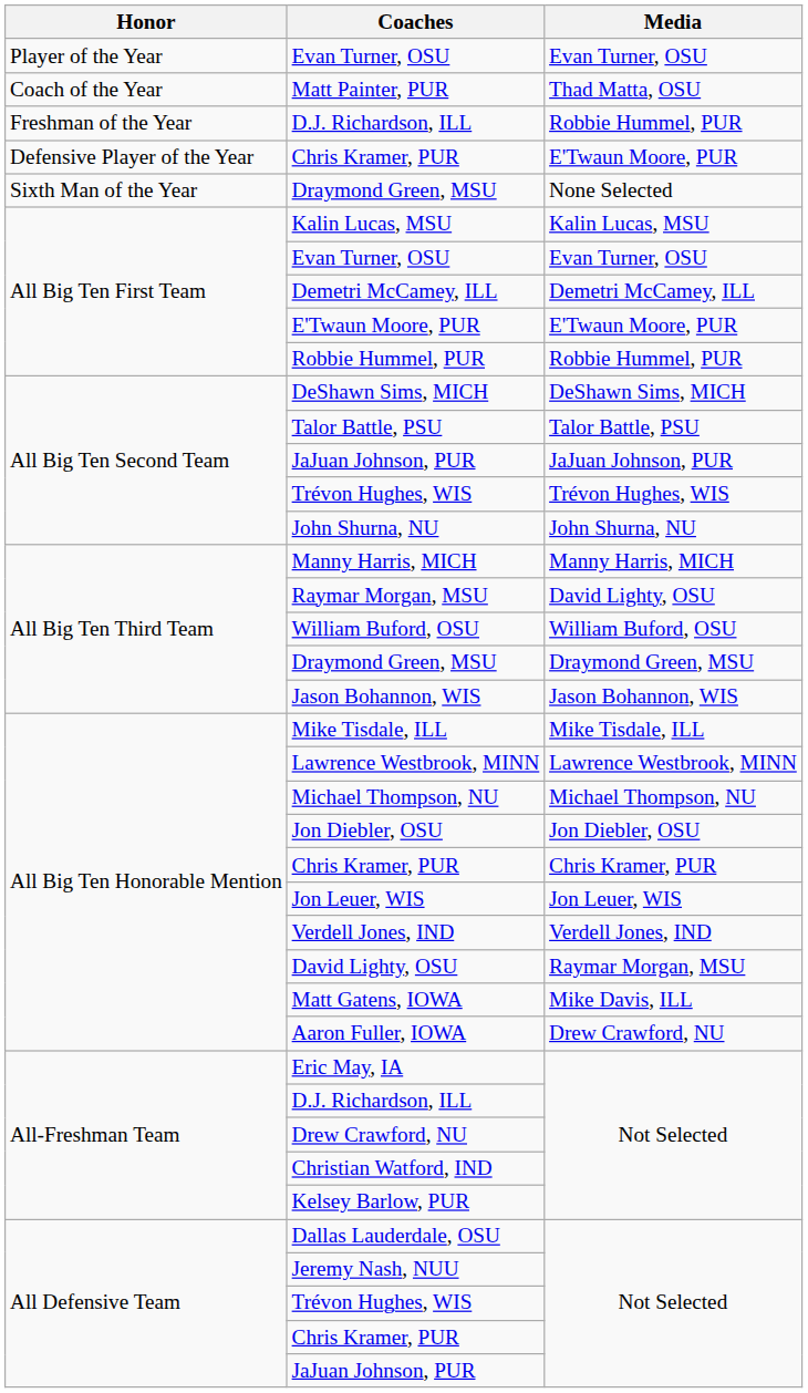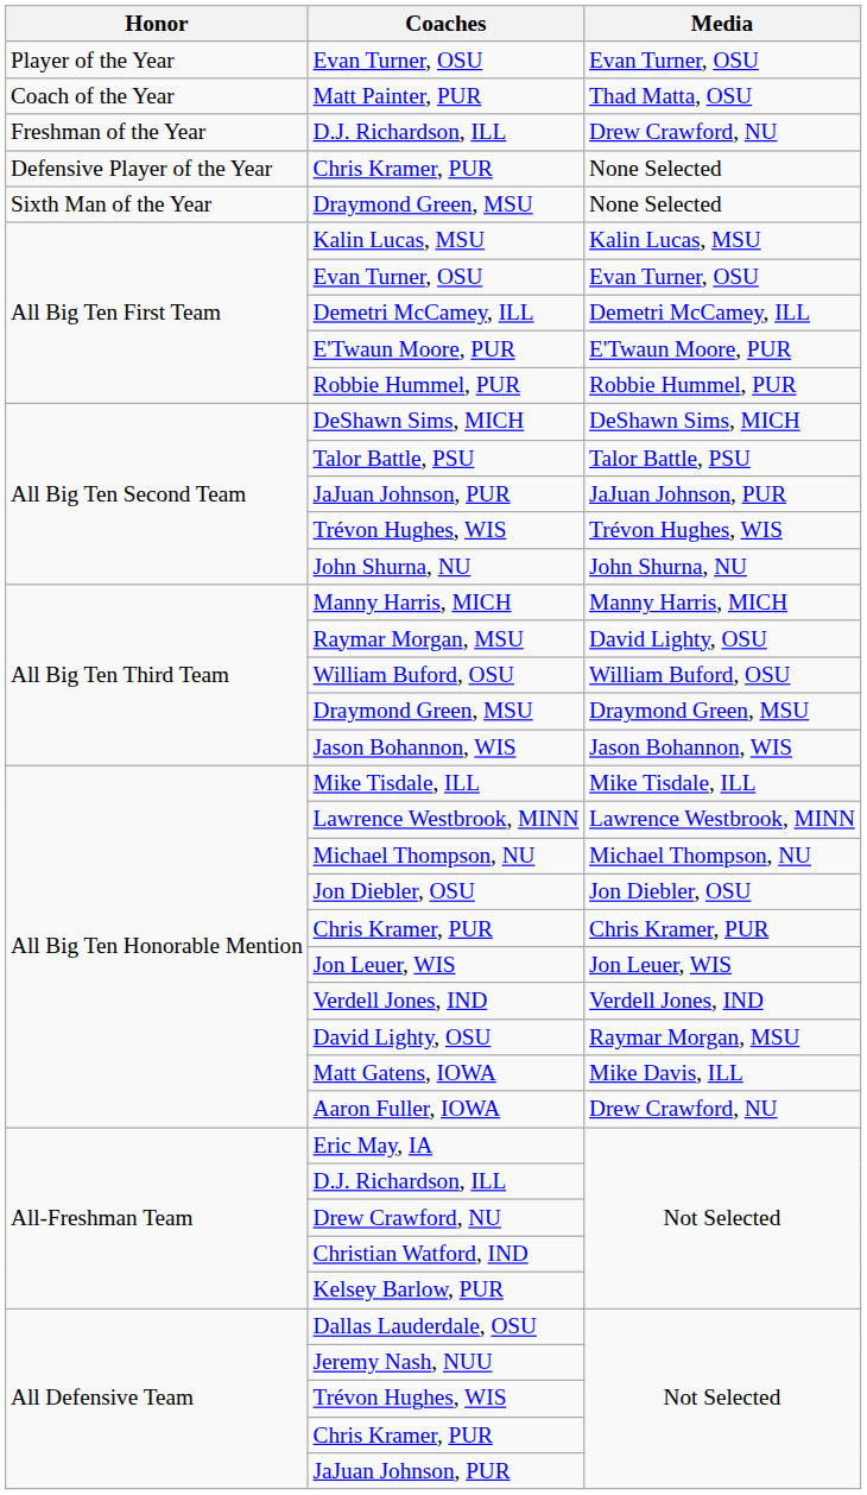 <table class="wikitable" border="1">
 <tr>
 <th>Honor</th>
 <th>Coaches</th>
 <th>Media</th>
 </tr>
 <tr>
 <td>Player of the Year</td>
 <td><a href='#'>Evan Turner</a>, <a href='#'>OSU</a></td>
 <td><a href='#'>Evan Turner</a>, <a href='#'>OSU</a></td>
 </tr>
 <tr>
 <td>Coach of the Year</td>
 <td><a href='#'>Matt Painter</a>, <a href='#'>PUR</a></td>
 <td><a href='#'>Thad Matta</a>, <a href='#'>OSU</a></td>
 </tr>
 <tr>
 <td>Freshman of the Year</td>
 <td><a href='#'>D.J. Richardson</a>, <a href='#'>ILL</a></td>
-<td><a href='#'>Robbie Hummel</a>, <a href='#'>PUR</a></td>
+<td><a href='#'>Drew Crawford</a>, <a href='#'>NU</a></td>
 </tr>
 <tr>
 <td>Defensive Player of the Year</td>
 <td><a href='#'>Chris Kramer</a>, <a href='#'>PUR</a></td>
-<td><a href='#'>E'Twaun Moore</a>, <a href='#'>PUR</a></td>
+<td>None Selected</td>
 </tr>
 <tr>
 <td>Sixth Man of the Year</td>
 <td><a href='#'>Draymond Green</a>, <a href='#'>MSU</a></td>
 <td>None Selected</td>
 </tr>
 <tr>
 <td rowspan=5 valign=middle>All Big Ten First Team</td>
 <td><a href='#'>Kalin Lucas</a>, <a href='#'>MSU</a></td>
 <td><a href='#'>Kalin Lucas</a>, <a href='#'>MSU</a></td>
 </tr>
 <tr>
 <td><a href='#'>Evan Turner</a>, <a href='#'>OSU</a></td>
 <td><a href='#'>Evan Turner</a>, <a href='#'>OSU</a></td>
 </tr>
 <tr>
 <td><a href='#'>Demetri McCamey</a>, <a href='#'>ILL</a></td>
 <td><a href='#'>Demetri McCamey</a>, <a href='#'>ILL</a></td>
 </tr>
 <tr>
 <td><a href='#'>E'Twaun Moore</a>, <a href='#'>PUR</a></td>
 <td><a href='#'>E'Twaun Moore</a>, <a href='#'>PUR</a></td>
 </tr>
 <tr>
 <td><a href='#'>Robbie Hummel</a>, <a href='#'>PUR</a></td>
 <td><a href='#'>Robbie Hummel</a>, <a href='#'>PUR</a></td>
 </tr>
 <tr>
 <td rowspan=5 valign=middle>All Big Ten Second Team</td>
 <td><a href='#'>DeShawn Sims</a>, <a href='#'>MICH</a></td>
 <td><a href='#'>DeShawn Sims</a>, <a href='#'>MICH</a></td>
 </tr>
 <tr>
 <td><a href='#'>Talor Battle</a>, <a href='#'>PSU</a></td>
 <td><a href='#'>Talor Battle</a>, <a href='#'>PSU</a></td>
 </tr>
 <tr>
 <td><a href='#'>JaJuan Johnson</a>, <a href='#'>PUR</a></td>
 <td><a href='#'>JaJuan Johnson</a>, <a href='#'>PUR</a></td>
 </tr>
 <tr>
 <td><a href='#'>Trévon Hughes</a>, <a href='#'>WIS</a></td>
 <td><a href='#'>Trévon Hughes</a>, <a href='#'>WIS</a></td>
 </tr>
 <tr>
 <td><a href='#'>John Shurna</a>, <a href='#'>NU</a></td>
 <td><a href='#'>John Shurna</a>, <a href='#'>NU</a></td>
 </tr>
 <tr>
 <td rowspan=5 valign=middle>All Big Ten Third Team</td>
 <td><a href='#'>Manny Harris</a>, <a href='#'>MICH</a></td>
 <td><a href='#'>Manny Harris</a>, <a href='#'>MICH</a></td>
 </tr>
 <tr>
 <td><a href='#'>Raymar Morgan</a>, <a href='#'>MSU</a></td>
 <td><a href='#'>David Lighty</a>, <a href='#'>OSU</a></td>
 </tr>
 <tr>
 <td><a href='#'>William Buford</a>, <a href='#'>OSU</a></td>
 <td><a href='#'>William Buford</a>, <a href='#'>OSU</a></td>
 </tr>
 <tr>
 <td><a href='#'>Draymond Green</a>, <a href='#'>MSU</a></td>
 <td><a href='#'>Draymond Green</a>, <a href='#'>MSU</a></td>
 </tr>
 <tr>
 <td><a href='#'>Jason Bohannon</a>, <a href='#'>WIS</a></td>
 <td><a href='#'>Jason Bohannon</a>, <a href='#'>WIS</a></td>
 </tr>
 <tr>
 <td rowspan=10 valign=middle>All Big Ten Honorable Mention</td>
 <td><a href='#'>Mike Tisdale</a>, <a href='#'>ILL</a></td>
 <td><a href='#'>Mike Tisdale</a>, <a href='#'>ILL</a></td>
 </tr>
 <tr>
 <td><a href='#'>Lawrence Westbrook</a>, <a href='#'>MINN</a></td>
 <td><a href='#'>Lawrence Westbrook</a>, <a href='#'>MINN</a></td>
 </tr>
 <tr>
 <td><a href='#'>Michael Thompson</a>, <a href='#'>NU</a></td>
 <td><a href='#'>Michael Thompson</a>, <a href='#'>NU</a></td>
 </tr>
 <tr>
 <td><a href='#'>Jon Diebler</a>, <a href='#'>OSU</a></td>
 <td><a href='#'>Jon Diebler</a>, <a href='#'>OSU</a></td>
 </tr>
 <tr>
 <td><a href='#'>Chris Kramer</a>, <a href='#'>PUR</a></td>
 <td><a href='#'>Chris Kramer</a>, <a href='#'>PUR</a></td>
 </tr>
 <tr>
 <td><a href='#'>Jon Leuer</a>, <a href='#'>WIS</a></td>
 <td><a href='#'>Jon Leuer</a>, <a href='#'>WIS</a></td>
 </tr>
 <tr>
 <td><a href='#'>Verdell Jones</a>, <a href='#'>IND</a></td>
 <td><a href='#'>Verdell Jones</a>, <a href='#'>IND</a></td>
 </tr>
 <tr>
 <td><a href='#'>David Lighty</a>, <a href='#'>OSU</a></td>
 <td><a href='#'>Raymar Morgan</a>, <a href='#'>MSU</a></td>
 </tr>
 <tr>
 <td><a href='#'>Matt Gatens</a>, <a href='#'>IOWA</a></td>
 <td><a href='#'>Mike Davis</a>, <a href='#'>ILL</a></td>
 </tr>
 <tr>
 <td><a href='#'>Aaron Fuller</a>, <a href='#'>IOWA</a></td>
 <td><a href='#'>Drew Crawford</a>, <a href='#'>NU</a></td>
 </tr>
 <tr>
 <td rowspan=5 valign=middle>All-Freshman Team</td>
 <td><a href='#'>Eric May</a>, <a href='#'>IA</a></td>
 <td rowspan=5 colspan=1 align=center>Not Selected</td>
 </tr>
 <tr>
 <td><a href='#'>D.J. Richardson</a>, <a href='#'>ILL</a></td>
 </tr>
 <tr>
 <td><a href='#'>Drew Crawford</a>, <a href='#'>NU</a></td>
 </tr>
 <tr>
 <td><a href='#'>Christian Watford</a>, <a href='#'>IND</a></td>
 </tr>
 <tr>
 <td><a href='#'>Kelsey Barlow</a>, <a href='#'>PUR</a></td>
 </tr>
 <tr>
 <td rowspan=5 valign=middle>All Defensive Team</td>
 <td><a href='#'>Dallas Lauderdale</a>, <a href='#'>OSU</a></td>
 <td rowspan=5 colspan=1 align=center>Not Selected</td>
 </tr>
 <tr>
 <td><a href='#'>Jeremy Nash</a>, <a href='#'>NUU</a></td>
 </tr>
 <tr>
 <td><a href='#'>Trévon Hughes</a>, <a href='#'>WIS</a></td>
 </tr>
 <tr>
 <td><a href='#'>Chris Kramer</a>, <a href='#'>PUR</a></td>
 </tr>
 <tr>
 <td><a href='#'>JaJuan Johnson</a>, <a href='#'>PUR</a></td>
 </tr>
 </table>
